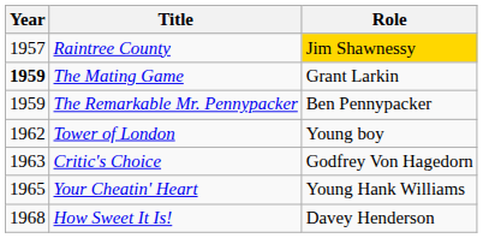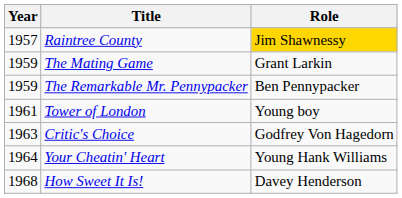 <table class="wikitable">
 <tr style="background:#CCCCCC;">
 <th>Year</th>
 <th>Title</th>
 <th>Role</th>
 </tr>
 <tr>
 <td>1957</td>
 <td><em><a href='#'>Raintree County</a></em></td>
 <td style="background: gold;">Jim Shawnessy</td>
 </tr>
 <tr>
-<td><strong>1959</strong></td>
+<td>1959</td>
 <td><em><a href='#'>The Mating Game</a></em></td>
 <td>Grant Larkin</td>
 </tr>
 <tr>
 <td>1959</td>
 <td><em><a href='#'>The Remarkable Mr. Pennypacker</a></em></td>
 <td>Ben Pennypacker</td>
 </tr>
 <tr>
-<td>1962</td>
+<td>1961</td>
 <td><em><a href='#'>Tower of London</a></em></td>
 <td>Young boy</td>
 </tr>
 <tr>
 <td>1963</td>
 <td><em><a href='#'>Critic's Choice</a></em></td>
 <td>Godfrey Von Hagedorn</td>
 </tr>
 <tr>
-<td>1965</td>
+<td>1964</td>
 <td><em><a href='#'>Your Cheatin' Heart</a></em></td>
 <td>Young Hank Williams</td>
 </tr>
 <tr>
 <td>1968</td>
 <td><em><a href='#'>How Sweet It Is!</a></em></td>
 <td>Davey Henderson</td>
 </tr>
 </table>
